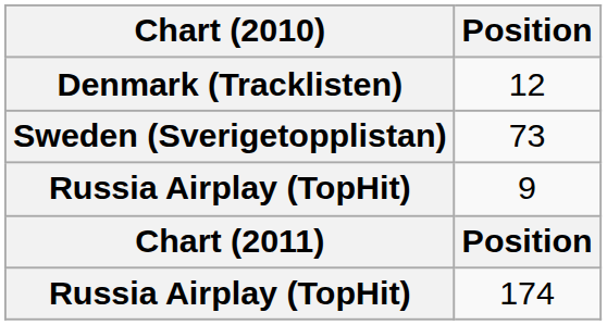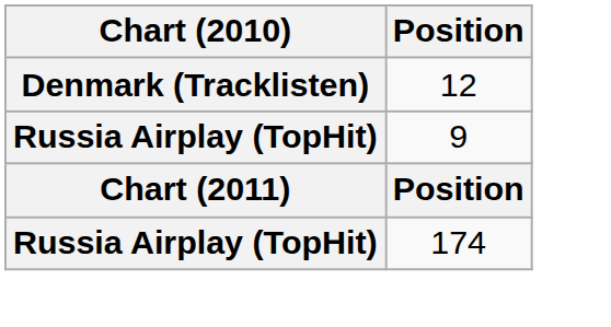 <table class="wikitable sortable plainrowheaders" style="text-align:center">
 <tr>
 <th>Chart (2010)</th>
 <th>Position</th>
 </tr>
 <tr>
 <th scope="row">Denmark (Tracklisten)</th>
 <td style="text-align:center;">12</td>
-</tr>
-<tr>
-<th scope="row">Sweden (Sverigetopplistan)</th>
-<td style="text-align:center;">73</td>
 </tr>
 <tr>
 <th scope="row">Russia Airplay (TopHit)</th>
 <td>9</td>
 </tr>
 <tr>
 <th>Chart (2011)</th>
 <th>Position</th>
 </tr>
 <tr>
 <th scope="row">Russia Airplay (TopHit)</th>
 <td style="text-align:center;">174</td>
 </tr>
 </table>
